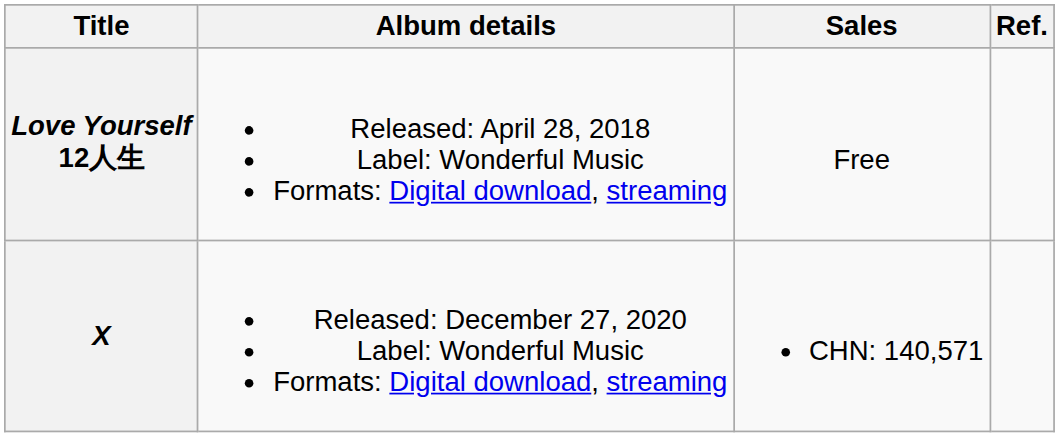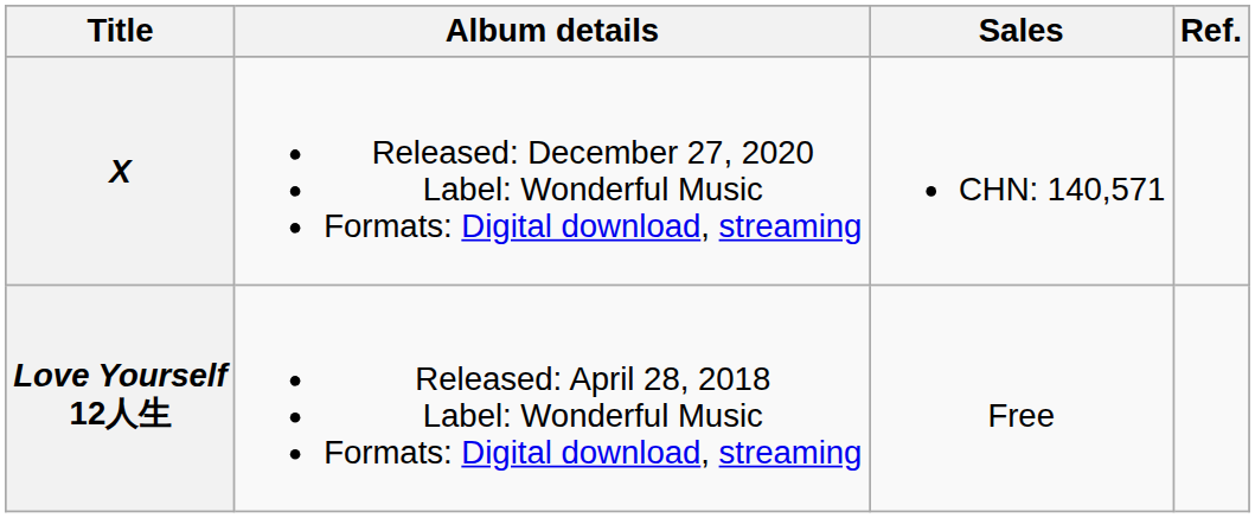 <table class="wikitable plainrowheaders" style="text-align:center;">
 <tr>
 <th scope="col">Title</th>
 <th scope="col">Album details</th>
 <th scope="col">Sales</th>
 <th>Ref.</th>
 </tr>
 <tr>
+<th scope="row"><em>X</em></th>
+<td><br><ul><li>Released: December 27, 2020</li><li>Label: Wonderful Music</li><li>Formats: <a href='#'>Digital download</a>, <a href='#'>streaming</a></li></ul></td>
+<td><br><ul><li>CHN: 140,571</li></ul></td>
+<td></td>
+</tr>
+<tr>
 <th scope="row"><em>Love Yourself</em><br> 12人生</th>
 <td><br><ul><li>Released: April 28, 2018</li><li>Label: Wonderful Music</li><li>Formats: <a href='#'>Digital download</a>, <a href='#'>streaming</a></li></ul></td>
 <td><br>Free</td>
 <td></td>
 </tr>
-<tr>
-<th scope="row"><em>X</em></th>
-<td><br><ul><li>Released: December 27, 2020</li><li>Label: Wonderful Music</li><li>Formats: <a href='#'>Digital download</a>, <a href='#'>streaming</a></li></ul></td>
-<td><br><ul><li>CHN: 140,571</li></ul></td>
-<td></td>
-</tr>
 </table>
